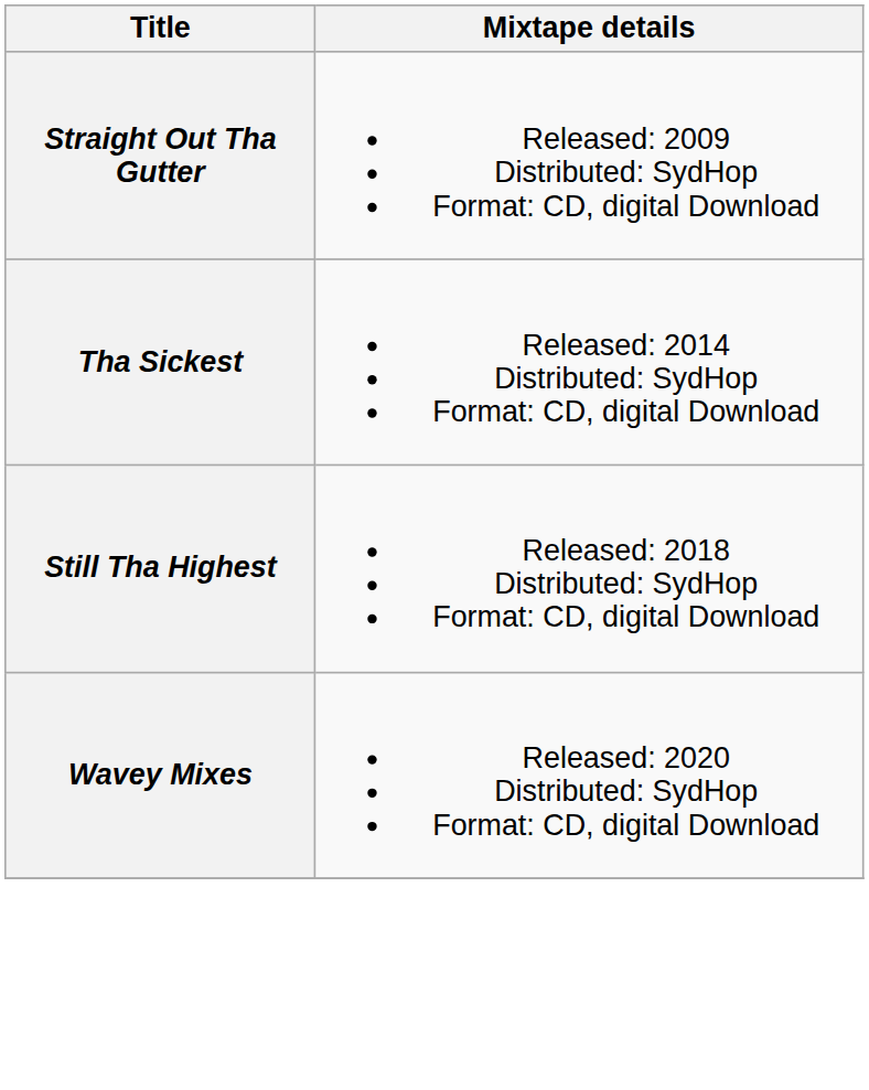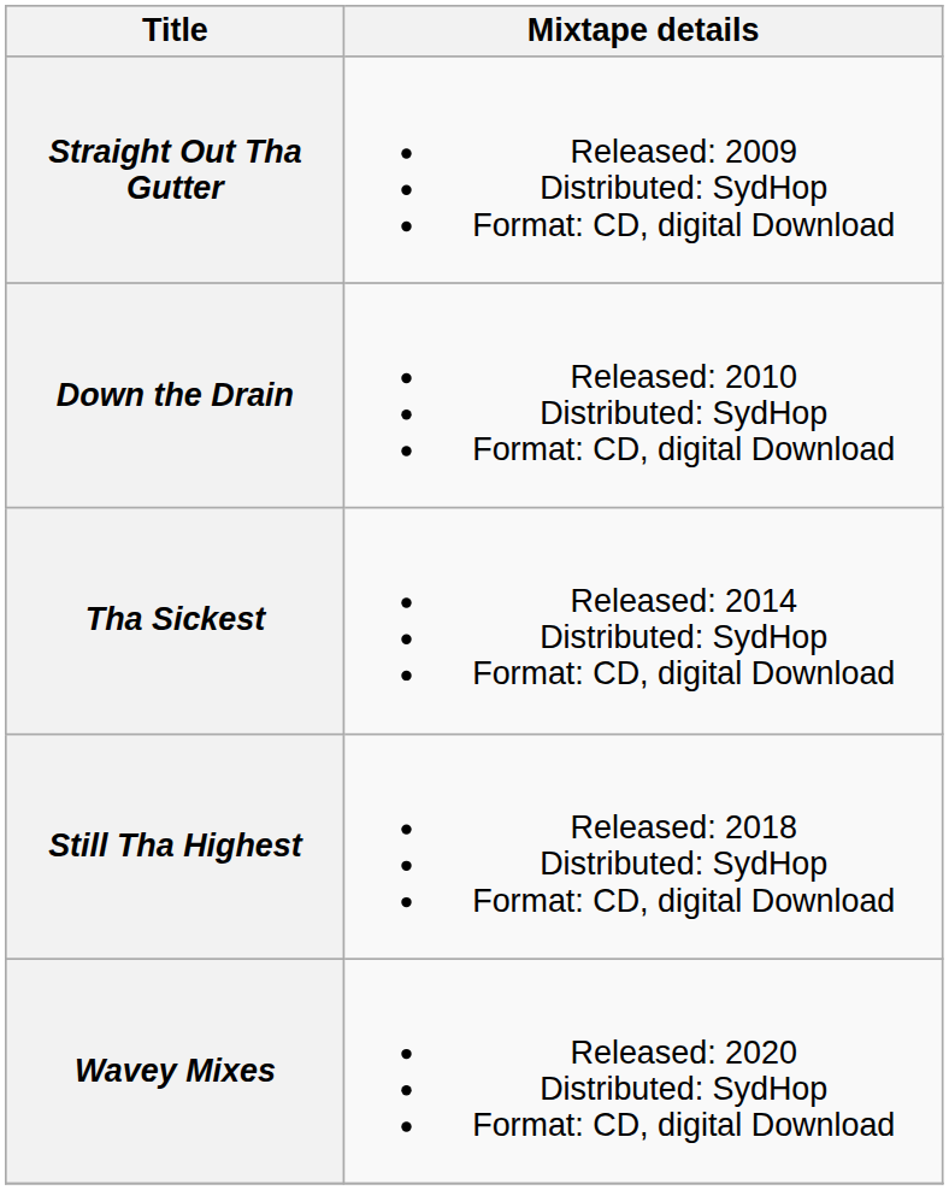 <table class="wikitable plainrowheaders" style="text-align:center">
 <tr>
 <th scope="col" style="width:10em;">Title</th>
 <th scope="col" style="width:18em;">Mixtape details</th>
 </tr>
 <tr>
 <th scope="row"><em>Straight Out Tha Gutter</em></th>
 <td><br><ul><li>Released: 2009</li><li>Distributed: SydHop</li><li>Format: CD, digital Download</li></ul></td>
+</tr>
+<tr>
+<th scope="row"><em>Down the Drain</em></th>
+<td><br><ul><li>Released: 2010</li><li>Distributed: SydHop</li><li>Format: CD, digital Download</li></ul></td>
 </tr>
 <tr>
 <th scope="row"><em>Tha Sickest</em></th>
 <td><br><ul><li>Released: 2014</li><li>Distributed: SydHop</li><li>Format: CD, digital Download</li></ul></td>
 </tr>
 <tr>
 <th scope="row"><em>Still Tha Highest</em></th>
 <td><br><ul><li>Released: 2018</li><li>Distributed: SydHop</li><li>Format: CD, digital Download</li></ul></td>
 </tr>
 <tr>
 <th scope="row"><em>Wavey Mixes</em></th>
 <td><br><ul><li>Released: 2020</li><li>Distributed: SydHop</li><li>Format: CD, digital Download</li></ul></td>
 </tr>
 <tr>
 </tr>
 </table>
